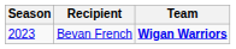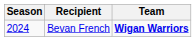 <table class="wikitable">
 <tr>
 <th>Season</th>
 <th>Recipient</th>
 <th>Team</th>
 </tr>
 <tr>
-<td><a href='#'>2023</a></td>
+<td><a href='#'>2024</a></td>
 <td><a href='#'>Bevan French</a></td>
 <td><strong><a href='#'>Wigan Warriors</a></strong></td>
 </tr>
 </table>
